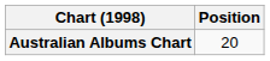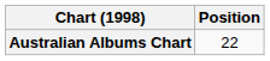 <table class="wikitable plainrowheaders">
 <tr>
 <th>Chart (1998)</th>
 <th>Position</th>
 </tr>
 <tr>
 <th scope="row">Australian Albums Chart</th>
-<td style="text-align:center;">20</td>
+<td style="text-align:center;">22</td>
 </tr>
 </table>
